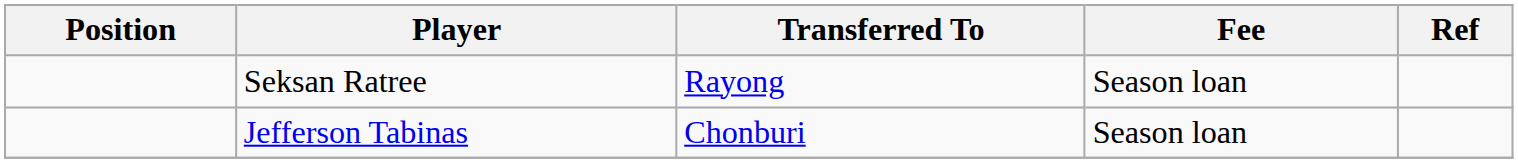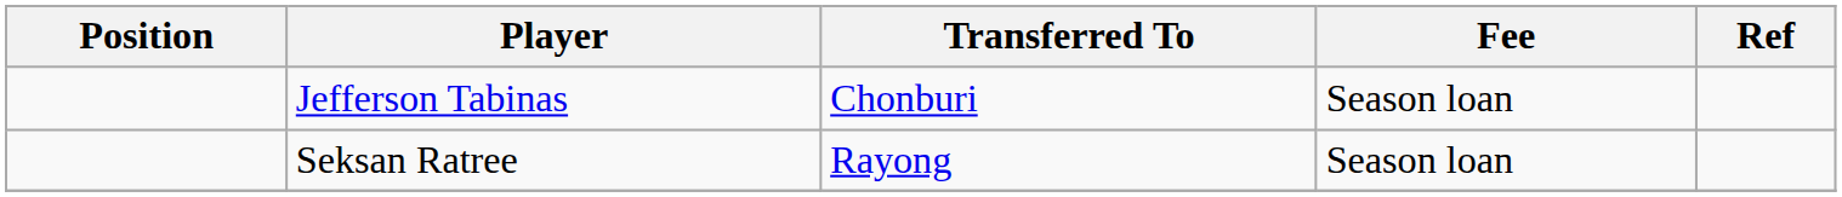 <table class="wikitable sortable" style="width:85%; text-align:center; font-size:100%; text-align:left;">
 <tr>
 <th>Position</th>
 <th>Player</th>
 <th>Transferred To</th>
 <th>Fee</th>
 <th>Ref</th>
 </tr>
 <tr>
 <td></td>
+<td> <a href='#'>Jefferson Tabinas</a></td>
+<td> <a href='#'>Chonburi</a></td>
+<td>Season loan</td>
+<td></td>
+</tr>
+<tr>
+<td></td>
 <td> Seksan Ratree</td>
 <td> <a href='#'>Rayong</a></td>
 <td>Season loan</td>
 <td></td>
 </tr>
 <tr>
-<td></td>
-<td> <a href='#'>Jefferson Tabinas</a></td>
-<td> <a href='#'>Chonburi</a></td>
-<td>Season loan</td>
-<td></td>
-</tr>
-<tr>
 </tr>
 </table>
